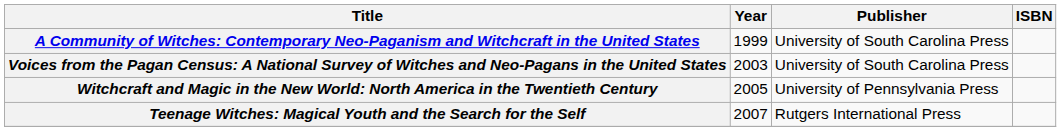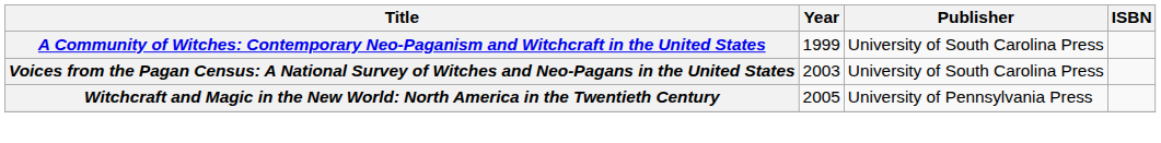 <table class="wikitable plainrowheaders sortable">
 <tr>
 <th scope="col">Title</th>
 <th scope="col">Year</th>
 <th scope="col">Publisher</th>
 <th scope="col" class="unsortable">ISBN</th>
 </tr>
 <tr>
 <th scope="row"><em><a href='#'>A Community of Witches: Contemporary Neo-Paganism and Witchcraft in the United States</a></em></th>
 <td>1999</td>
 <td>University of South Carolina Press</td>
 <td></td>
 </tr>
 <tr>
 <th scope="row"><em>Voices from the Pagan Census: A National Survey of Witches and Neo-Pagans in the United States</em></th>
 <td>2003</td>
 <td>University of South Carolina Press</td>
 <td></td>
 </tr>
 <tr>
 <th scope="row"><em>Witchcraft and Magic in the New World: North America in the Twentieth Century</em></th>
 <td>2005</td>
 <td>University of Pennsylvania Press</td>
 <td></td>
 </tr>
 <tr>
-<th scope="row"><em>Teenage Witches: Magical Youth and the Search for the Self</em></th>
-<td>2007</td>
-<td>Rutgers International Press</td>
-<td></td>
-</tr>
-<tr>
 </tr>
 </table>
